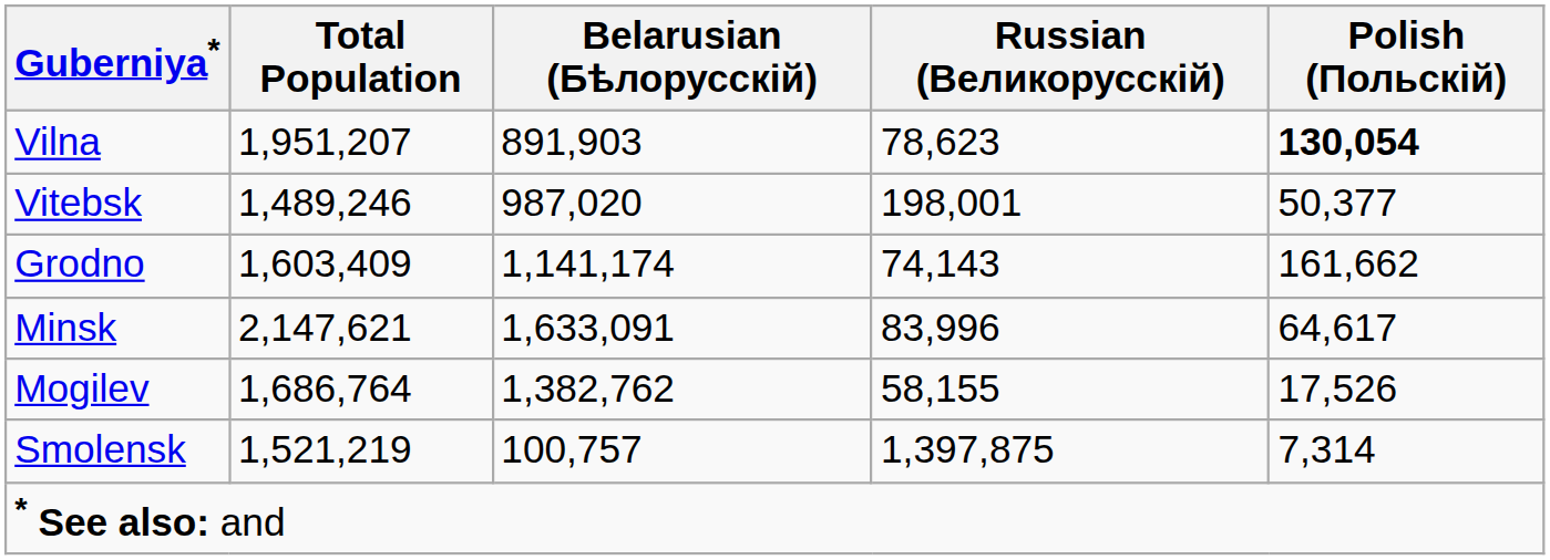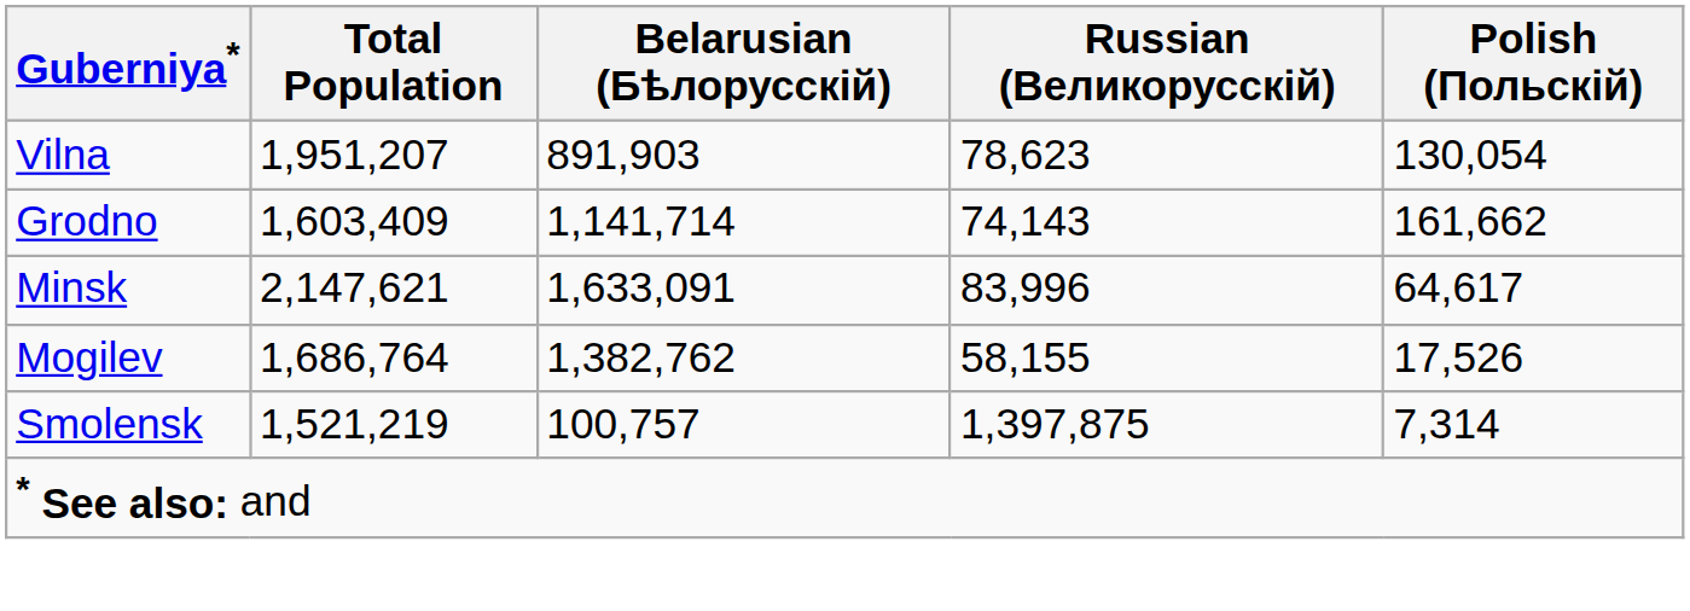 <table class="wikitable" width="50%">
 <tr>
 <th><a href='#'>Guberniya</a><sup>*</sup></th>
 <th>Total Population</th>
 <th>Belarusian (Бѣлорусскій)</th>
 <th>Russian (Великорусскій)</th>
 <th>Polish (Польскій)</th>
 </tr>
 <tr>
 <td><a href='#'>Vilna</a></td>
 <td>1,951,207</td>
 <td>891,903</td>
 <td>78,623</td>
-<td><strong>130,054</strong></td>
-</tr>
-<tr>
-<td><a href='#'>Vitebsk</a></td>
-<td>1,489,246</td>
-<td>987,020</td>
-<td>198,001</td>
-<td>50,377</td>
+<td>130,054</td>
 </tr>
 <tr>
 <td><a href='#'>Grodno</a></td>
 <td>1,603,409</td>
-<td>1,141,174</td>
+<td>1,141,714</td>
 <td>74,143</td>
 <td>161,662</td>
 </tr>
 <tr>
 <td><a href='#'>Minsk</a></td>
 <td>2,147,621</td>
 <td>1,633,091</td>
 <td>83,996</td>
 <td>64,617</td>
 </tr>
 <tr>
 <td><a href='#'>Mogilev</a></td>
 <td>1,686,764</td>
 <td>1,382,762</td>
 <td>58,155</td>
 <td>17,526</td>
 </tr>
 <tr>
 <td><a href='#'>Smolensk</a></td>
 <td>1,521,219</td>
 <td>100,757</td>
 <td>1,397,875</td>
 <td>7,314</td>
 </tr>
 <tr>
 <td colspan=5><strong><sup>*</sup> See also:</strong>  and </td>
 </tr>
 </table>
